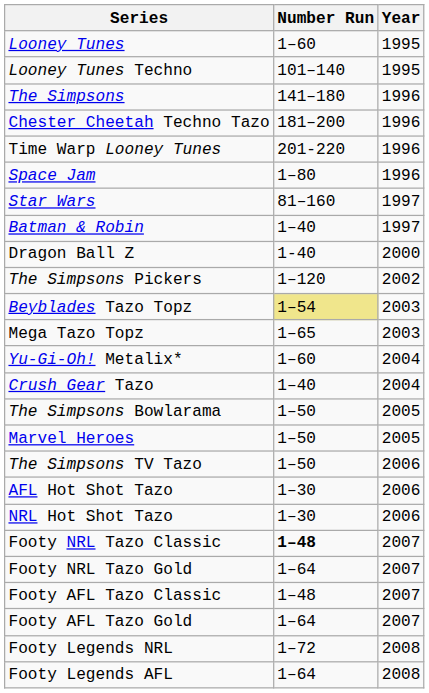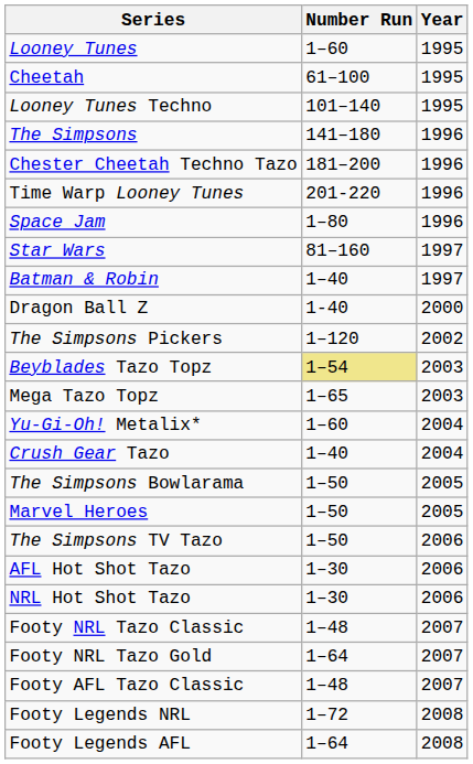 <table class="wikitable" border="1">
 <tr>
 <th>Series</th>
 <th>Number Run</th>
 <th>Year</th>
 </tr>
 <tr>
 <td><em><a href='#'>Looney Tunes</a></em></td>
 <td>1–60</td>
+<td>1995</td>
+</tr>
+<tr>
+<td><a href='#'>Cheetah</a></td>
+<td>61–100</td>
 <td>1995</td>
 </tr>
 <tr>
 <td><em>Looney Tunes</em> Techno</td>
 <td>101–140</td>
 <td>1995</td>
 </tr>
 <tr>
 <td><em><a href='#'>The Simpsons</a></em></td>
 <td>141–180</td>
 <td>1996</td>
 </tr>
 <tr>
 <td><a href='#'>Chester Cheetah</a> Techno Tazo</td>
 <td>181–200</td>
 <td>1996</td>
 </tr>
 <tr>
 <td>Time Warp <em>Looney Tunes</em></td>
 <td>201-220</td>
 <td>1996</td>
 </tr>
 <tr>
 <td><em><a href='#'>Space Jam</a></em></td>
 <td>1–80</td>
 <td>1996</td>
 </tr>
 <tr>
 <td><em><a href='#'>Star Wars</a></em></td>
 <td>81–160</td>
 <td>1997</td>
 </tr>
 <tr>
 <td><em><a href='#'>Batman & Robin</a></em></td>
 <td>1–40</td>
 <td>1997</td>
 </tr>
 <tr>
 <td>Dragon Ball Z</td>
 <td>1-40</td>
 <td>2000</td>
 </tr>
 <tr>
 <td><em>The Simpsons</em> Pickers</td>
 <td>1–120</td>
 <td>2002</td>
 </tr>
 <tr>
 <td><em><a href='#'>Beyblades</a></em> Tazo Topz</td>
 <td style="background: khaki;">1–54</td>
 <td>2003</td>
 </tr>
 <tr>
 <td>Mega Tazo Topz</td>
 <td>1–65</td>
 <td>2003</td>
 </tr>
 <tr>
 <td><em><a href='#'>Yu-Gi-Oh!</a></em> Metalix*</td>
 <td>1–60</td>
 <td>2004</td>
 </tr>
 <tr>
 <td><em><a href='#'>Crush Gear</a></em> Tazo</td>
 <td>1–40</td>
 <td>2004</td>
 </tr>
 <tr>
 <td><em>The Simpsons</em> Bowlarama</td>
 <td>1–50</td>
 <td>2005</td>
 </tr>
 <tr>
 <td><a href='#'>Marvel Heroes</a></td>
 <td>1–50</td>
 <td>2005</td>
 </tr>
 <tr>
 <td><em>The Simpsons</em> TV Tazo</td>
 <td>1–50</td>
 <td>2006</td>
 </tr>
 <tr>
 <td><a href='#'>AFL</a> Hot Shot Tazo</td>
 <td>1–30</td>
 <td>2006</td>
 </tr>
 <tr>
 <td><a href='#'>NRL</a> Hot Shot Tazo</td>
 <td>1–30</td>
 <td>2006</td>
 </tr>
 <tr>
 <td>Footy <a href='#'>NRL</a> Tazo Classic</td>
-<td><strong>1–48</strong></td>
+<td>1–48</td>
 <td>2007</td>
 </tr>
 <tr>
 <td>Footy NRL Tazo Gold</td>
 <td>1–64</td>
 <td>2007</td>
 </tr>
 <tr>
 <td>Footy AFL Tazo Classic</td>
 <td>1–48</td>
 <td>2007</td>
 </tr>
 <tr>
-<td>Footy AFL Tazo Gold</td>
-<td>1–64</td>
-<td>2007</td>
-</tr>
-<tr>
 <td>Footy Legends NRL</td>
 <td>1–72</td>
 <td>2008</td>
 </tr>
 <tr>
 <td>Footy Legends AFL</td>
 <td>1–64</td>
 <td>2008</td>
 </tr>
 </table>
